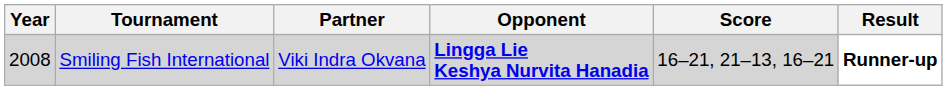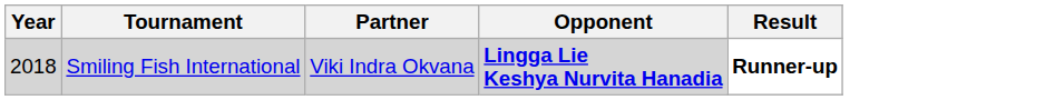 <table class="sortable wikitable" style="font-size: 90%;">
 <tr>
 <th>Year</th>
 <th>Tournament</th>
 <th>Partner</th>
 <th>Opponent</th>
-<th>Score</th>
 <th>Result</th>
 </tr>
 <tr style="background:#D5D5D5">
-<td align="center">2008</td>
+<td align="center">2018</td>
 <td align="left"><a href='#'>Smiling Fish International</a></td>
 <td align="left"> <a href='#'>Viki Indra Okvana</a></td>
 <td align="left"><strong> <a href='#'>Lingga Lie</a> <br>  <a href='#'>Keshya Nurvita Hanadia</a></strong></td>
-<td align="left">16–21, 21–13, 16–21</td>
 <td style="text-align:left; background:white"> <strong>Runner-up</strong></td>
 </tr>
 </table>
